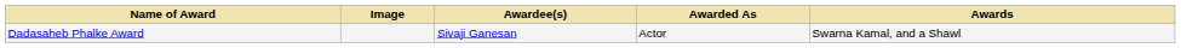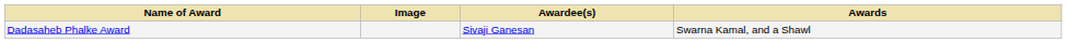 <table class="wikitable" style="width:100%;">
 <tr>
 <th style="background-color:#EFE4B0;">Name of Award</th>
 <th style="background-color:#EFE4B0;">Image</th>
 <th style="background-color:#EFE4B0;">Awardee(s)</th>
-<th style="background-color:#EFE4B0;">Awarded As</th>
 <th style="background-color:#EFE4B0;">Awards</th>
 </tr>
 <tr style="background-color:#F4F4F4">
 <td><a href='#'>Dadasaheb Phalke Award</a></td>
 <td></td>
 <td><a href='#'>Sivaji Ganesan</a></td>
-<td>Actor</td>
 <td>Swarna Kamal,   and a Shawl</td>
 </tr>
 </table>
